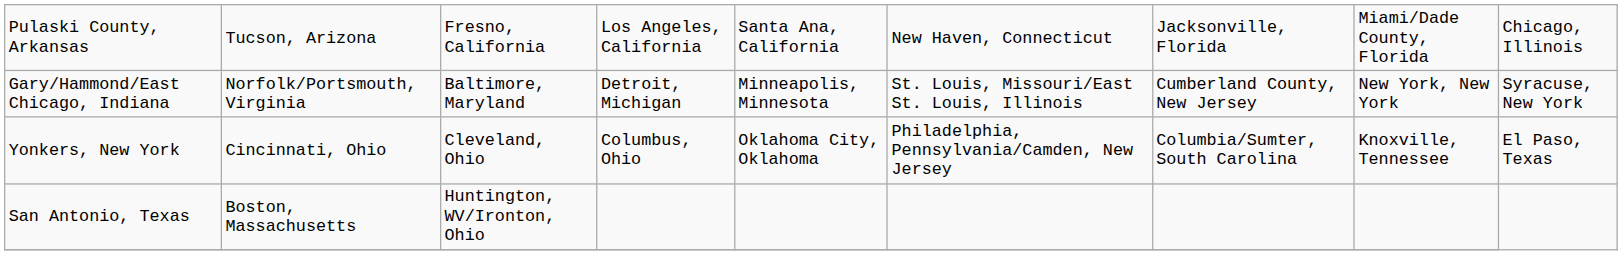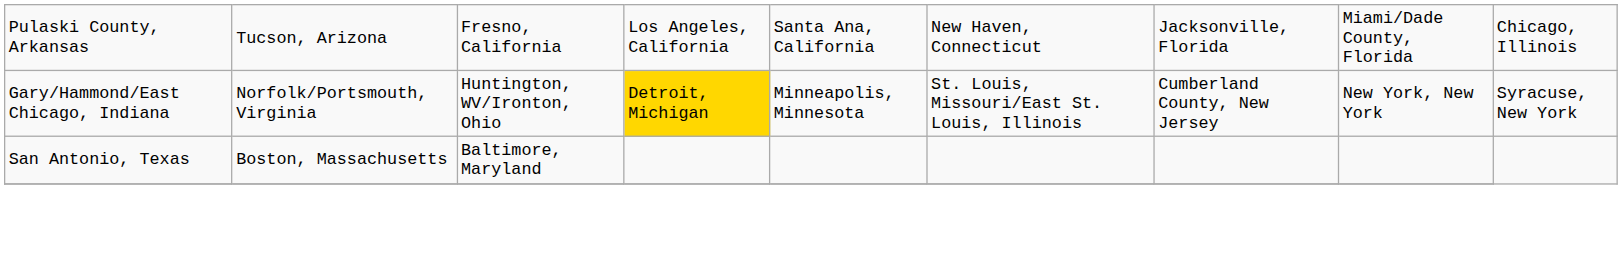 <table class="wikitable">
 <tr>
 <td>Pulaski County, Arkansas</td>
 <td>Tucson, Arizona</td>
 <td>Fresno, California</td>
 <td>Los Angeles, California</td>
 <td>Santa Ana, California</td>
 <td>New Haven, Connecticut</td>
 <td>Jacksonville, Florida</td>
 <td>Miami/Dade County, Florida</td>
 <td>Chicago, Illinois</td>
 </tr>
 <tr>
 <td>Gary/Hammond/East Chicago, Indiana</td>
 <td>Norfolk/Portsmouth, Virginia</td>
-<td>Baltimore, Maryland</td>
-<td>Detroit, Michigan</td>
+<td>Huntington, WV/Ironton, Ohio</td>
+<td style="background: gold;">Detroit, Michigan</td>
 <td>Minneapolis, Minnesota</td>
 <td>St. Louis, Missouri/East St. Louis, Illinois</td>
 <td>Cumberland County, New Jersey</td>
 <td>New York, New York</td>
 <td>Syracuse, New York</td>
 </tr>
 <tr>
-<td>Yonkers, New York</td>
-<td>Cincinnati, Ohio</td>
-<td>Cleveland, Ohio</td>
-<td>Columbus, Ohio</td>
-<td>Oklahoma City, Oklahoma</td>
-<td>Philadelphia, Pennsylvania/Camden, New Jersey</td>
-<td>Columbia/Sumter, South Carolina</td>
-<td>Knoxville, Tennessee</td>
-<td>El Paso, Texas</td>
-</tr>
-<tr>
 <td>San Antonio, Texas</td>
 <td>Boston, Massachusetts</td>
-<td>Huntington, WV/Ironton, Ohio</td>
+<td>Baltimore, Maryland</td>
 <td></td>
 <td></td>
 <td></td>
 <td></td>
 <td></td>
 </tr>
 <tr>
 </tr>
 </table>
